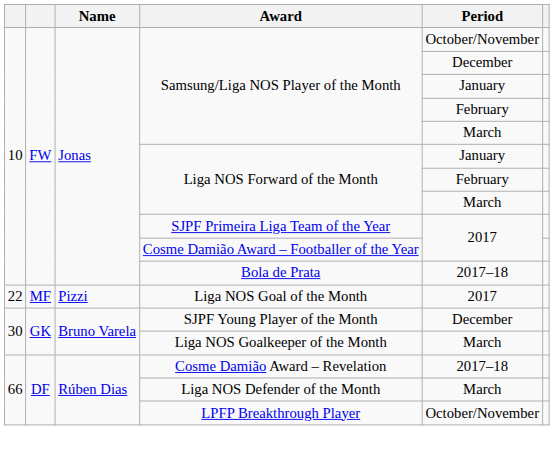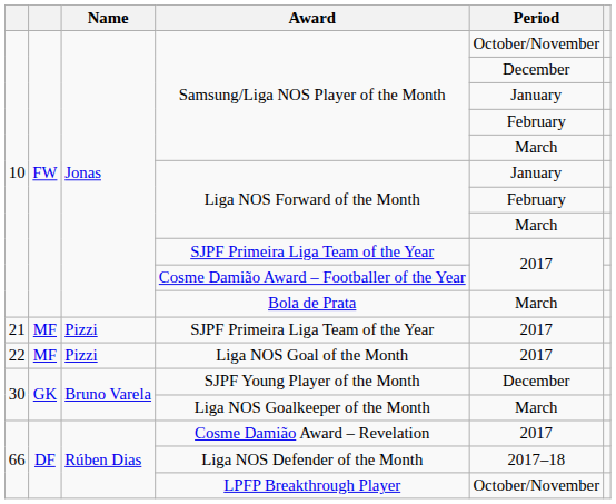 <table class="wikitable" style="text-align:left;">
 <tr>
 <th></th>
 <th></th>
 <th>Name</th>
 <th>Award</th>
 <th>Period</th>
 <th></th>
 </tr>
 <tr>
 <td rowspan="11" align="center">10</td>
 <td rowspan="11" align="center"><a href='#'>FW</a></td>
 <td rowspan="11"> <a href='#'>Jonas</a></td>
 <td rowspan="5" align=center>Samsung/Liga NOS Player of the Month</td>
 <td align=center>October/November</td>
 <td></td>
 </tr>
 <tr>
 <td align=center>December</td>
 <td></td>
 </tr>
 <tr>
 <td align=center>January</td>
 <td></td>
 </tr>
 <tr>
 <td align=center>February</td>
 <td></td>
 </tr>
 <tr>
 <td align=center>March</td>
 <td></td>
 </tr>
 <tr>
 <td rowspan="3" align=center>Liga NOS Forward of the Month</td>
 <td align=center>January</td>
 <td></td>
 </tr>
 <tr>
 <td align=center>February</td>
 <td></td>
 </tr>
 <tr>
 <td align=center>March</td>
 <td></td>
 </tr>
 <tr>
 <td align=center><a href='#'>SJPF Primeira Liga Team of the Year</a></td>
 <td rowspan="2" align=center>2017</td>
 <td></td>
 </tr>
 <tr>
 <td><a href='#'>Cosme Damião Award – Footballer of the Year</a></td>
 <td></td>
 </tr>
 <tr>
 <td align=center><a href='#'>Bola de Prata</a></td>
-<td align=center>2017–18</td>
+<td align=center>March</td>
+<td></td>
+</tr>
+<tr>
+<td align="center">21</td>
+<td align="center"><a href='#'>MF</a></td>
+<td> <a href='#'>Pizzi</a></td>
+<td align=center>SJPF Primeira Liga Team of the Year</td>
+<td align=center>2017</td>
 <td></td>
 </tr>
 <tr>
 <td align="center">22</td>
 <td align="center"><a href='#'>MF</a></td>
 <td> <a href='#'>Pizzi</a></td>
 <td align=center>Liga NOS Goal of the Month</td>
 <td align=center>2017</td>
 <td></td>
 </tr>
 <tr>
 <td rowspan="2" align="center">30</td>
 <td rowspan="2" align="center"><a href='#'>GK</a></td>
 <td rowspan="2"> <a href='#'>Bruno Varela</a></td>
 <td align="center">SJPF Young Player of the Month</td>
 <td align=center>December</td>
 <td></td>
 </tr>
 <tr>
 <td align=center>Liga NOS Goalkeeper of the Month</td>
 <td align=center>March</td>
 <td></td>
 </tr>
 <tr>
 <td rowspan="3" align="center">66</td>
 <td rowspan="3" align="center"><a href='#'>DF</a></td>
 <td rowspan="3"> <a href='#'>Rúben Dias</a></td>
 <td align="center"><a href='#'>Cosme Damião</a> Award – Revelation</td>
-<td align=center>2017–18</td>
+<td align=center>2017</td>
 <td></td>
 </tr>
 <tr>
 <td align=center>Liga NOS Defender of the Month</td>
-<td align=center>March</td>
+<td align=center>2017–18</td>
 <td></td>
 </tr>
 <tr>
 <td align=center><a href='#'>LPFP Breakthrough Player</a></td>
 <td align=center>October/November</td>
 <td></td>
 </tr>
 </table>
